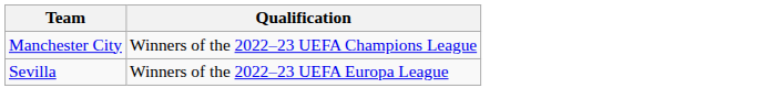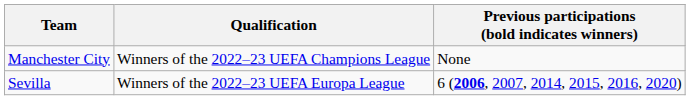 <table class="wikitable">
 <tr>
 <th>Team</th>
 <th>Qualification</th>
+<th>Previous participations<br>(bold indicates winners)</th>
 </tr>
 <tr>
 <td> <a href='#'>Manchester City</a></td>
 <td>Winners of the <a href='#'>2022–23 UEFA Champions League</a></td>
+<td>None</td>
 </tr>
 <tr>
 <td> <a href='#'>Sevilla</a></td>
 <td>Winners of the <a href='#'>2022–23 UEFA Europa League</a></td>
+<td>6 (<strong><a href='#'>2006</a></strong>, <a href='#'>2007</a>, <a href='#'>2014</a>, <a href='#'>2015</a>, <a href='#'>2016</a>, <a href='#'>2020</a>)</td>
 </tr>
 </table>
